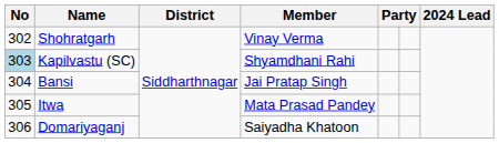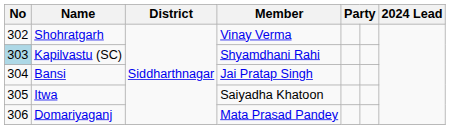 <table class="wikitable sortable">
 <tr>
 <th>No</th>
 <th>Name</th>
 <th>District</th>
 <th>Member</th>
 <th colspan="2">Party</th>
 <th colspan="2">2024 Lead</th>
 </tr>
 <tr>
 <td>302</td>
 <td><a href='#'>Shohratgarh</a></td>
 <td rowspan="5"><a href='#'>Siddharthnagar</a></td>
 <td><a href='#'>Vinay Verma</a></td>
 <td></td>
 <td></td>
 </tr>
 <tr>
 <td style="background: lightblue;">303</td>
 <td><a href='#'>Kapilvastu</a> (SC)</td>
 <td><a href='#'>Shyamdhani Rahi</a></td>
 <td></td>
 <td></td>
 </tr>
 <tr>
 <td>304</td>
 <td><a href='#'>Bansi</a></td>
 <td><a href='#'>Jai Pratap Singh</a></td>
 <td></td>
 <td></td>
 </tr>
 <tr>
 <td>305</td>
 <td><a href='#'>Itwa</a></td>
-<td><a href='#'>Mata Prasad Pandey</a></td>
+<td>Saiyadha Khatoon</td>
 <td></td>
 <td></td>
 </tr>
 <tr>
 <td>306</td>
 <td><a href='#'>Domariyaganj</a></td>
-<td>Saiyadha Khatoon</td>
+<td><a href='#'>Mata Prasad Pandey</a></td>
 <td></td>
 <td></td>
 </tr>
 </table>
